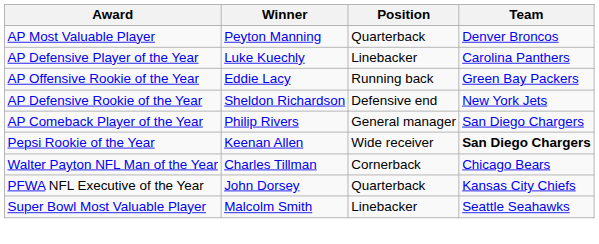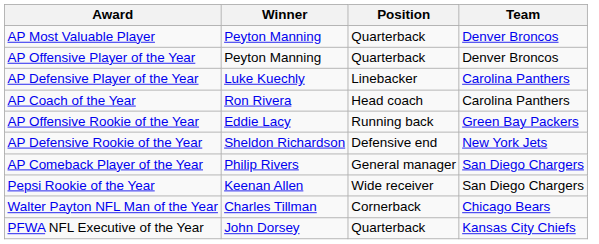 <table class="wikitable">
 <tr>
 <th>Award</th>
 <th>Winner</th>
 <th>Position</th>
 <th>Team</th>
 </tr>
 <tr>
 <td><a href='#'>AP Most Valuable Player</a></td>
 <td><a href='#'>Peyton Manning</a></td>
 <td>Quarterback</td>
 <td><a href='#'>Denver Broncos</a></td>
 </tr>
 <tr>
+<td><a href='#'>AP Offensive Player of the Year</a></td>
+<td>Peyton Manning</td>
+<td>Quarterback</td>
+<td>Denver Broncos</td>
+</tr>
+<tr>
 <td><a href='#'>AP Defensive Player of the Year</a></td>
 <td><a href='#'>Luke Kuechly</a></td>
 <td>Linebacker</td>
 <td><a href='#'>Carolina Panthers</a></td>
+</tr>
+<tr>
+<td><a href='#'>AP Coach of the Year</a></td>
+<td><a href='#'>Ron Rivera</a></td>
+<td>Head coach</td>
+<td>Carolina Panthers</td>
 </tr>
 <tr>
 <td><a href='#'>AP Offensive Rookie of the Year</a></td>
 <td><a href='#'>Eddie Lacy</a></td>
 <td>Running back</td>
 <td><a href='#'>Green Bay Packers</a></td>
 </tr>
 <tr>
 <td><a href='#'>AP Defensive Rookie of the Year</a></td>
 <td><a href='#'>Sheldon Richardson</a></td>
 <td>Defensive end</td>
 <td><a href='#'>New York Jets</a></td>
 </tr>
 <tr>
 <td><a href='#'>AP Comeback Player of the Year</a></td>
 <td><a href='#'>Philip Rivers</a></td>
 <td>General manager</td>
 <td><a href='#'>San Diego Chargers</a></td>
 </tr>
 <tr>
 <td><a href='#'>Pepsi Rookie of the Year</a></td>
 <td><a href='#'>Keenan Allen</a></td>
 <td>Wide receiver</td>
-<td><strong>San Diego Chargers</strong></td>
+<td>San Diego Chargers</td>
 </tr>
 <tr>
 <td><a href='#'>Walter Payton NFL Man of the Year</a></td>
 <td><a href='#'>Charles Tillman</a></td>
 <td>Cornerback</td>
 <td><a href='#'>Chicago Bears</a></td>
 </tr>
 <tr>
 <td><a href='#'>PFWA</a> NFL Executive of the Year</td>
 <td><a href='#'>John Dorsey</a></td>
 <td>Quarterback</td>
 <td><a href='#'>Kansas City Chiefs</a></td>
 </tr>
-<tr>
-<td><a href='#'>Super Bowl Most Valuable Player</a></td>
-<td><a href='#'>Malcolm Smith</a></td>
-<td>Linebacker</td>
-<td><a href='#'>Seattle Seahawks</a></td>
-</tr>
 </table>
